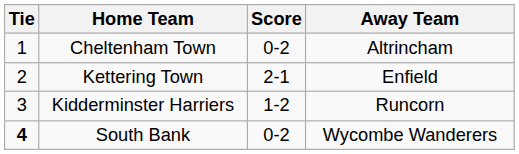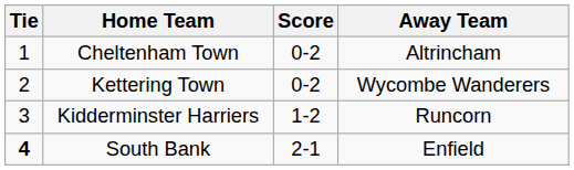 <table class="wikitable" style="text-align:center;">
 <tr>
 <th width=20>Tie</th>
 <th width=175>Home Team</th>
 <th width=20>Score</th>
 <th width=175>Away Team</th>
 </tr>
 <tr>
 <td>1</td>
 <td>Cheltenham Town</td>
 <td>0-2</td>
 <td>Altrincham</td>
 </tr>
 <tr>
 <td>2</td>
 <td>Kettering Town</td>
-<td>2-1</td>
-<td>Enfield</td>
+<td>0-2</td>
+<td>Wycombe Wanderers</td>
 </tr>
 <tr>
 <td>3</td>
 <td>Kidderminster Harriers</td>
 <td>1-2</td>
 <td>Runcorn</td>
 </tr>
 <tr>
 <td><strong>4</strong></td>
 <td>South Bank</td>
-<td>0-2</td>
-<td>Wycombe Wanderers</td>
+<td>2-1</td>
+<td>Enfield</td>
 </tr>
 </table>
